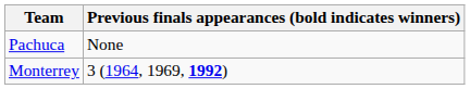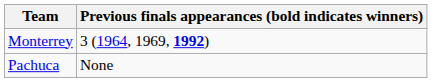 <table class="wikitable">
 <tr>
 <th>Team</th>
 <th>Previous finals appearances (bold indicates winners)</th>
 </tr>
 <tr>
+<td><a href='#'>Monterrey</a></td>
+<td>3 (<a href='#'>1964</a>, 1969, <strong><a href='#'>1992</a></strong>)</td>
+</tr>
+<tr>
 <td><a href='#'>Pachuca</a></td>
 <td>None</td>
 </tr>
-<tr>
-<td><a href='#'>Monterrey</a></td>
-<td>3 (<a href='#'>1964</a>, 1969, <strong><a href='#'>1992</a></strong>)</td>
-</tr>
 </table>
